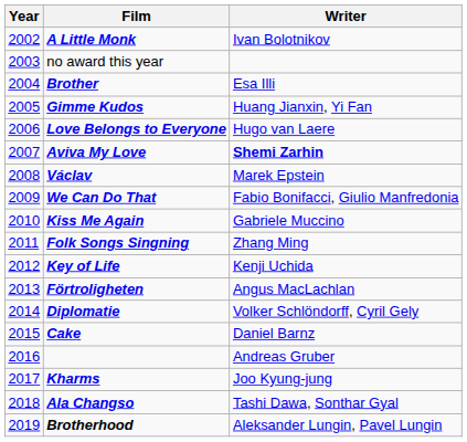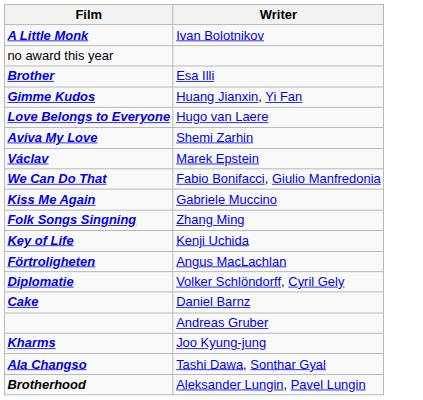 <table class="wikitable">
 <tr>
-<th>Year</th>
 <th>Film</th>
 <th>Writer</th>
 </tr>
 <tr>
-<td><a href='#'>2002</a></td>
 <td><strong><em><a href='#'>A Little Monk</a></em></strong></td>
 <td> <a href='#'>Ivan Bolotnikov</a></td>
 </tr>
 <tr>
-<td><a href='#'>2003</a></td>
 <td>no award this year</td>
 <td></td>
 </tr>
 <tr>
-<td><a href='#'>2004</a></td>
 <td><strong><em><a href='#'>Brother</a></em></strong></td>
 <td> <a href='#'>Esa Illi</a></td>
 </tr>
 <tr>
-<td><a href='#'>2005</a></td>
 <td><strong><em><a href='#'>Gimme Kudos</a></em></strong></td>
 <td> <a href='#'>Huang Jianxin</a>, <a href='#'>Yi Fan</a></td>
 </tr>
 <tr>
-<td><a href='#'>2006</a></td>
 <td><strong><em><a href='#'>Love Belongs to Everyone</a></em></strong></td>
 <td> <a href='#'>Hugo van Laere</a></td>
 </tr>
 <tr>
-<td><a href='#'>2007</a></td>
 <td><strong><em><a href='#'>Aviva My Love</a></em></strong></td>
-<td><strong> <a href='#'>Shemi Zarhin</a></strong></td>
+<td> <a href='#'>Shemi Zarhin</a></td>
 </tr>
 <tr>
-<td><a href='#'>2008</a></td>
 <td><strong><em><a href='#'>Václav</a></em></strong></td>
 <td> <a href='#'>Marek Epstein</a></td>
 </tr>
 <tr>
-<td><a href='#'>2009</a></td>
 <td><strong><em><a href='#'>We Can Do That</a></em></strong></td>
 <td> <a href='#'>Fabio Bonifacci</a>, <a href='#'>Giulio Manfredonia</a></td>
 </tr>
 <tr>
-<td><a href='#'>2010</a></td>
 <td><strong><em><a href='#'>Kiss Me Again</a></em></strong></td>
 <td> <a href='#'>Gabriele Muccino</a></td>
 </tr>
 <tr>
-<td><a href='#'>2011</a></td>
 <td><strong><em><a href='#'>Folk Songs Singning</a></em></strong></td>
 <td> <a href='#'>Zhang Ming</a></td>
 </tr>
 <tr>
-<td><a href='#'>2012</a></td>
 <td><strong><em><a href='#'>Key of Life</a></em></strong></td>
 <td> <a href='#'>Kenji Uchida</a></td>
 </tr>
 <tr>
-<td><a href='#'>2013</a></td>
 <td><strong><em><a href='#'>Förtroligheten</a></em></strong></td>
 <td> <a href='#'>Angus MacLachlan</a></td>
 </tr>
 <tr>
-<td><a href='#'>2014</a></td>
 <td><strong><em><a href='#'>Diplomatie</a></em></strong></td>
 <td>  <a href='#'>Volker Schlöndorff</a>, <a href='#'>Cyril Gely</a></td>
 </tr>
 <tr>
-<td><a href='#'>2015</a></td>
 <td><strong><em><a href='#'>Cake</a></em></strong></td>
 <td> <a href='#'>Daniel Barnz</a></td>
 </tr>
 <tr>
-<td><a href='#'>2016</a></td>
 <td><strong><em></em></strong></td>
 <td> <a href='#'>Andreas Gruber</a></td>
 </tr>
 <tr>
-<td><a href='#'>2017</a></td>
 <td><strong><em><a href='#'>Kharms</a></em></strong></td>
 <td> <a href='#'>Joo Kyung-jung</a></td>
 </tr>
 <tr>
-<td><a href='#'>2018</a></td>
 <td><strong><em><a href='#'>Ala Changso</a></em></strong></td>
 <td> <a href='#'>Tashi Dawa</a>, <a href='#'>Sonthar Gyal</a></td>
 </tr>
 <tr>
-<td><a href='#'>2019</a></td>
 <td><strong><em>Brotherhood</em></strong></td>
 <td> <a href='#'>Aleksander Lungin</a>, <a href='#'>Pavel Lungin</a></td>
 </tr>
 </table>
